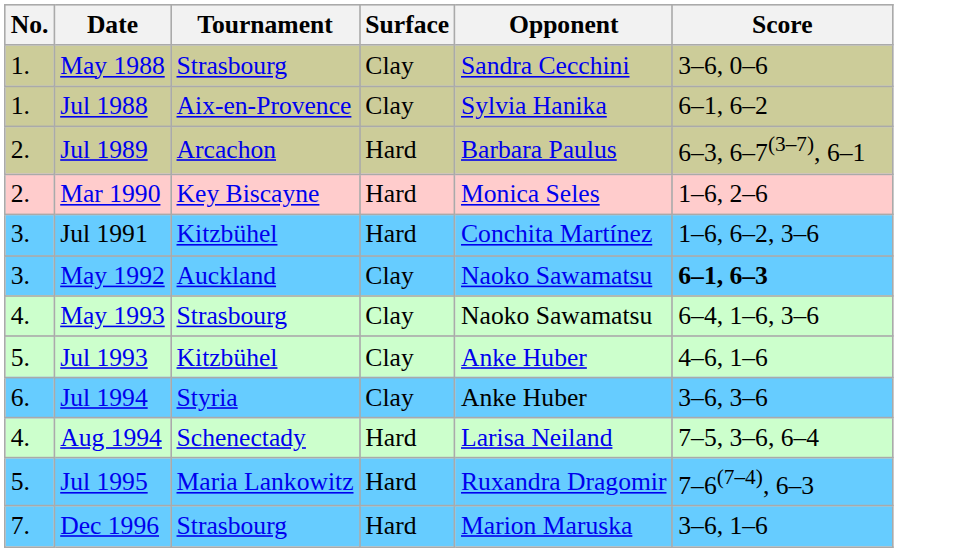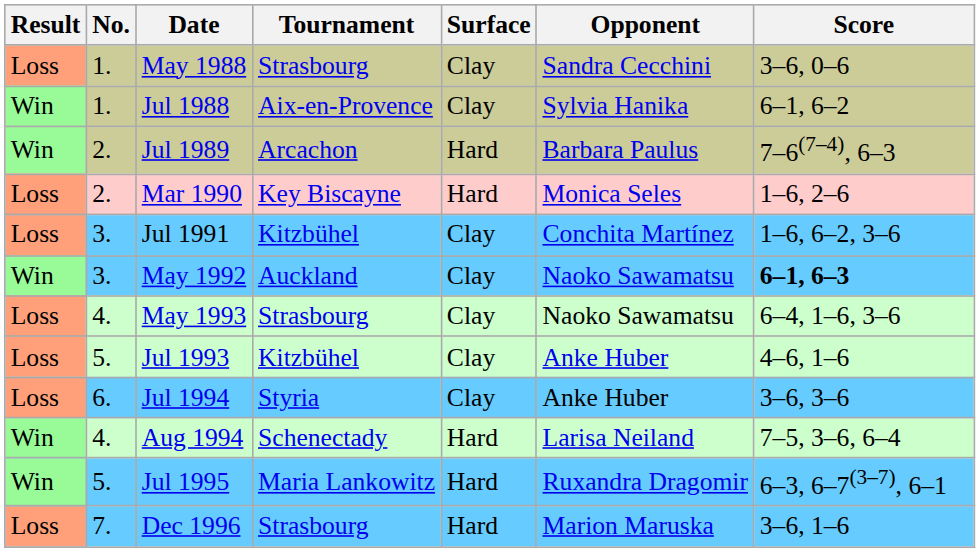 <table class="sortable wikitable">
 <tr>
+<th style="width:40px">Result</th>
 <th>No.</th>
 <th>Date</th>
 <th>Tournament</th>
 <th>Surface</th>
 <th>Opponent</th>
 <th style="width:130px" class="unsortable">Score</th>
 </tr>
 <tr bgcolor="#CCCC99">
+<td style="background:#ffa07a;">Loss</td>
 <td>1.</td>
 <td><a href='#'>May 1988</a></td>
 <td><a href='#'>Strasbourg</a></td>
 <td>Clay</td>
 <td> <a href='#'>Sandra Cecchini</a></td>
 <td>3–6, 0–6</td>
 </tr>
 <tr bgcolor="#CCCC99">
+<td style="background:#98fb98;">Win</td>
 <td>1.</td>
 <td><a href='#'>Jul 1988</a></td>
 <td><a href='#'>Aix-en-Provence</a></td>
 <td>Clay</td>
 <td> <a href='#'>Sylvia Hanika</a></td>
 <td>6–1, 6–2</td>
 </tr>
 <tr bgcolor="#CCCC99">
+<td style="background:#98fb98;">Win</td>
 <td>2.</td>
 <td><a href='#'>Jul 1989</a></td>
 <td><a href='#'>Arcachon</a></td>
 <td>Hard</td>
 <td> <a href='#'>Barbara Paulus</a></td>
-<td>6–3, 6–7<sup>(3–7)</sup>, 6–1</td>
+<td>7–6<sup>(7–4)</sup>, 6–3</td>
 </tr>
 <tr bgcolor="#FFCCCC">
+<td style="background:#ffa07a;">Loss</td>
 <td>2.</td>
 <td><a href='#'>Mar 1990</a></td>
 <td><a href='#'>Key Biscayne</a></td>
 <td>Hard</td>
 <td> <a href='#'>Monica Seles</a></td>
 <td>1–6, 2–6</td>
 </tr>
 <tr bgcolor="#66CCFF">
+<td style="background:#ffa07a;">Loss</td>
 <td>3.</td>
 <td>Jul 1991</td>
 <td><a href='#'>Kitzbühel</a></td>
-<td>Hard</td>
+<td>Clay</td>
 <td> <a href='#'>Conchita Martínez</a></td>
 <td>1–6, 6–2, 3–6</td>
 </tr>
 <tr bgcolor="#66CCFF">
+<td style="background:#98fb98;">Win</td>
 <td>3.</td>
 <td><a href='#'>May 1992</a></td>
 <td><a href='#'>Auckland</a></td>
 <td>Clay</td>
 <td> <a href='#'>Naoko Sawamatsu</a></td>
 <td><strong>6–1, 6–3</strong></td>
 </tr>
 <tr bgcolor="#CCFFCC">
+<td style="background:#ffa07a;">Loss</td>
 <td>4.</td>
 <td><a href='#'>May 1993</a></td>
 <td><a href='#'>Strasbourg</a></td>
 <td>Clay</td>
 <td> Naoko Sawamatsu</td>
 <td>6–4, 1–6, 3–6</td>
 </tr>
 <tr bgcolor="#CCFFCC">
+<td style="background:#ffa07a;">Loss</td>
 <td>5.</td>
 <td><a href='#'>Jul 1993</a></td>
 <td><a href='#'>Kitzbühel</a></td>
 <td>Clay</td>
 <td> <a href='#'>Anke Huber</a></td>
 <td>4–6, 1–6</td>
 </tr>
 <tr bgcolor="#66CCFF">
+<td style="background:#ffa07a;">Loss</td>
 <td>6.</td>
 <td><a href='#'>Jul 1994</a></td>
 <td><a href='#'>Styria</a></td>
 <td>Clay</td>
 <td> Anke Huber</td>
 <td>3–6, 3–6</td>
 </tr>
 <tr bgcolor="#CCFFCC">
+<td style="background:#98fb98;">Win</td>
 <td>4.</td>
 <td><a href='#'>Aug 1994</a></td>
 <td><a href='#'>Schenectady</a></td>
 <td>Hard</td>
 <td> <a href='#'>Larisa Neiland</a></td>
 <td>7–5, 3–6, 6–4</td>
 </tr>
 <tr bgcolor="#66CCFF">
+<td style="background:#98fb98;">Win</td>
 <td>5.</td>
 <td><a href='#'>Jul 1995</a></td>
 <td><a href='#'>Maria Lankowitz</a></td>
 <td>Hard</td>
 <td> <a href='#'>Ruxandra Dragomir</a></td>
-<td>7–6<sup>(7–4)</sup>, 6–3</td>
+<td>6–3, 6–7<sup>(3–7)</sup>, 6–1</td>
 </tr>
 <tr bgcolor="#66CCFF">
+<td style="background:#ffa07a;">Loss</td>
 <td>7.</td>
 <td><a href='#'>Dec 1996</a></td>
 <td><a href='#'>Strasbourg</a></td>
 <td>Hard</td>
 <td> <a href='#'>Marion Maruska</a></td>
 <td>3–6, 1–6</td>
 </tr>
 </table>
